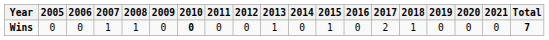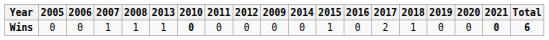 <table class="wikitable">
 <tr style="background:#ffc;">
 <th>Year</th>
 <th>2005</th>
 <th>2006</th>
 <th>2007</th>
 <th>2008</th>
-<th>2009</th>
+<th>2013</th>
 <th>2010</th>
 <th>2011</th>
 <th>2012</th>
-<th>2013</th>
+<th>2009</th>
 <th>2014</th>
 <th>2015</th>
 <th>2016</th>
 <th>2017</th>
 <th>2018</th>
 <th>2019</th>
 <th>2020</th>
 <th>2021</th>
 <th>Total</th>
 </tr>
 <tr align=center>
 <td width=40><strong>Wins</strong></td>
 <td>0</td>
 <td>0</td>
 <td>1</td>
 <td>1</td>
-<td>0</td>
+<td>1</td>
 <td><strong>0</strong></td>
 <td>0</td>
 <td>0</td>
-<td>1</td>
+<td>0</td>
 <td>0</td>
 <td>1</td>
 <td>0</td>
 <td>2</td>
 <td>1</td>
 <td>0</td>
 <td>0</td>
-<td>0</td>
-<td><strong>7</strong></td>
+<td><strong>0</strong></td>
+<td><strong>6</strong></td>
 </tr>
 </table>
